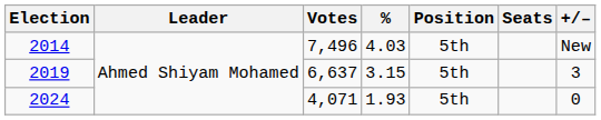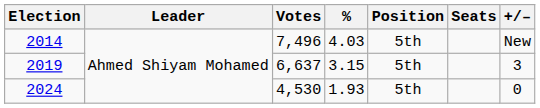 <table class=wikitable style=text-align:center>
 <tr>
 <th>Election</th>
 <th>Leader</th>
 <th>Votes</th>
 <th>%</th>
 <th>Position</th>
 <th>Seats</th>
 <th>+/–</th>
 </tr>
 <tr>
 <td><a href='#'>2014</a></td>
 <td rowspan=3>Ahmed Shiyam Mohamed</td>
 <td>7,496</td>
 <td>4.03</td>
 <td> 5th</td>
 <td></td>
 <td>New</td>
 </tr>
 <tr>
 <td><a href='#'>2019</a></td>
 <td>6,637</td>
 <td>3.15</td>
 <td> 5th</td>
 <td></td>
 <td> 3</td>
 </tr>
 <tr>
 <td><a href='#'>2024</a></td>
-<td>4,071</td>
+<td>4,530</td>
 <td>1.93</td>
 <td> 5th</td>
 <td></td>
 <td> 0</td>
 </tr>
 </table>
